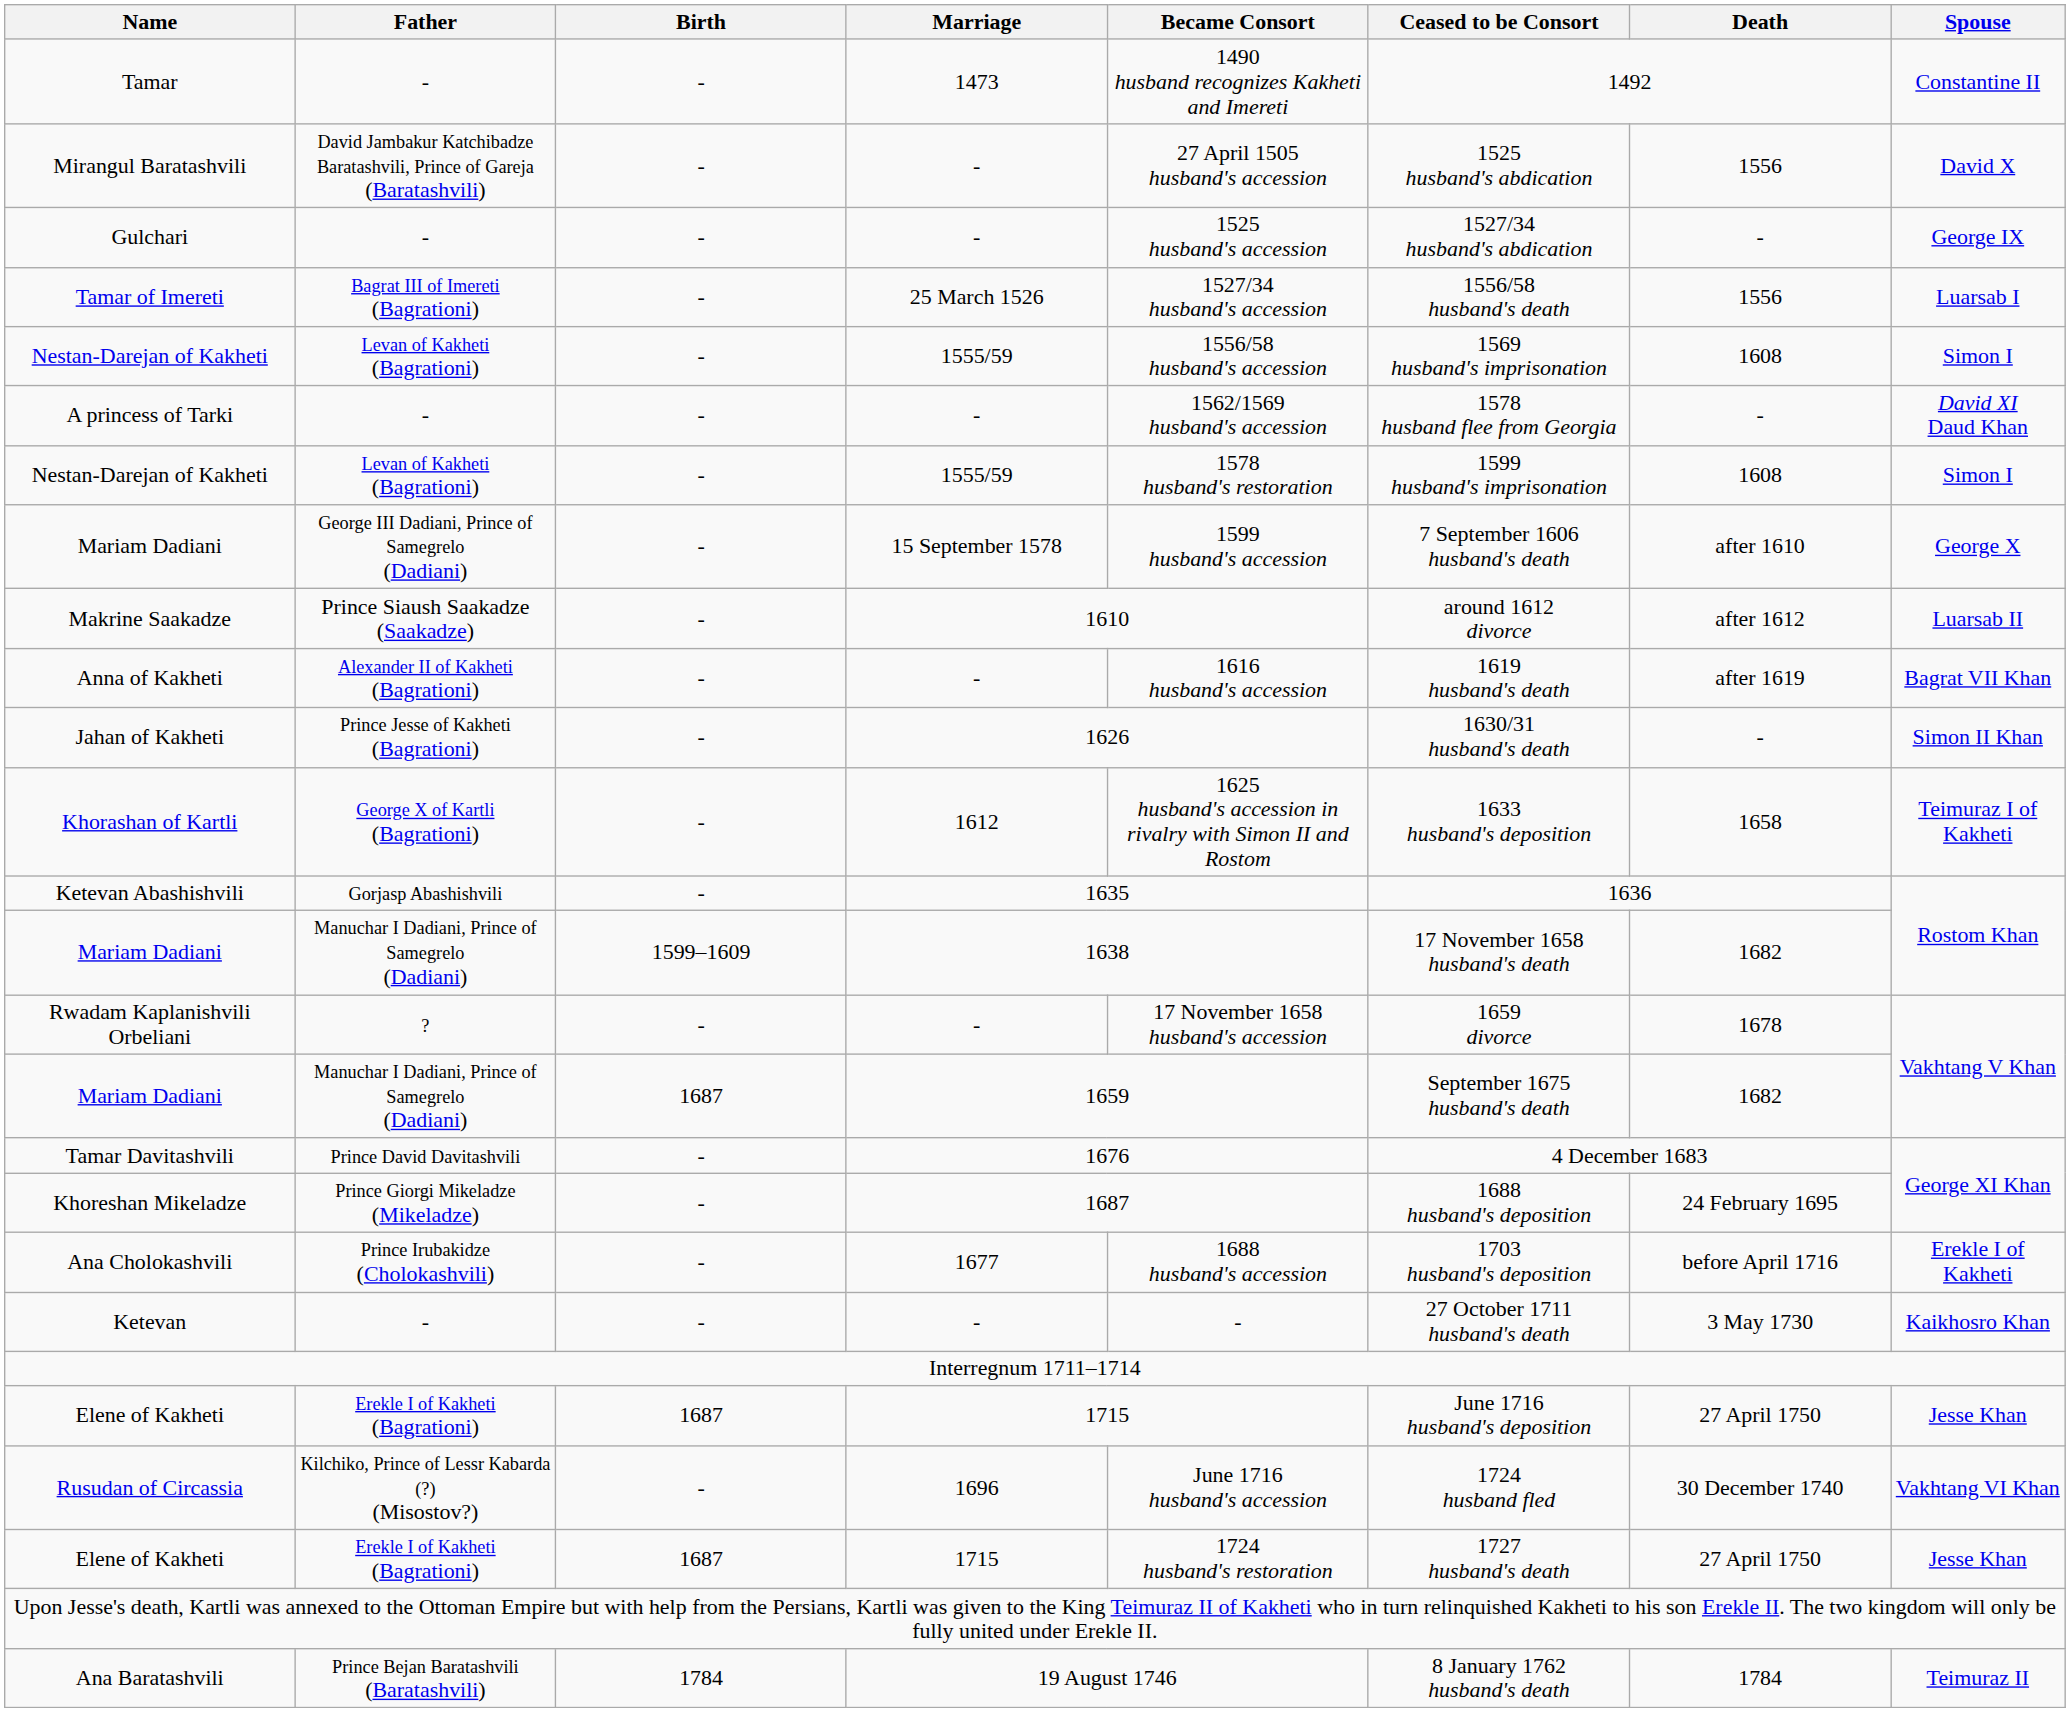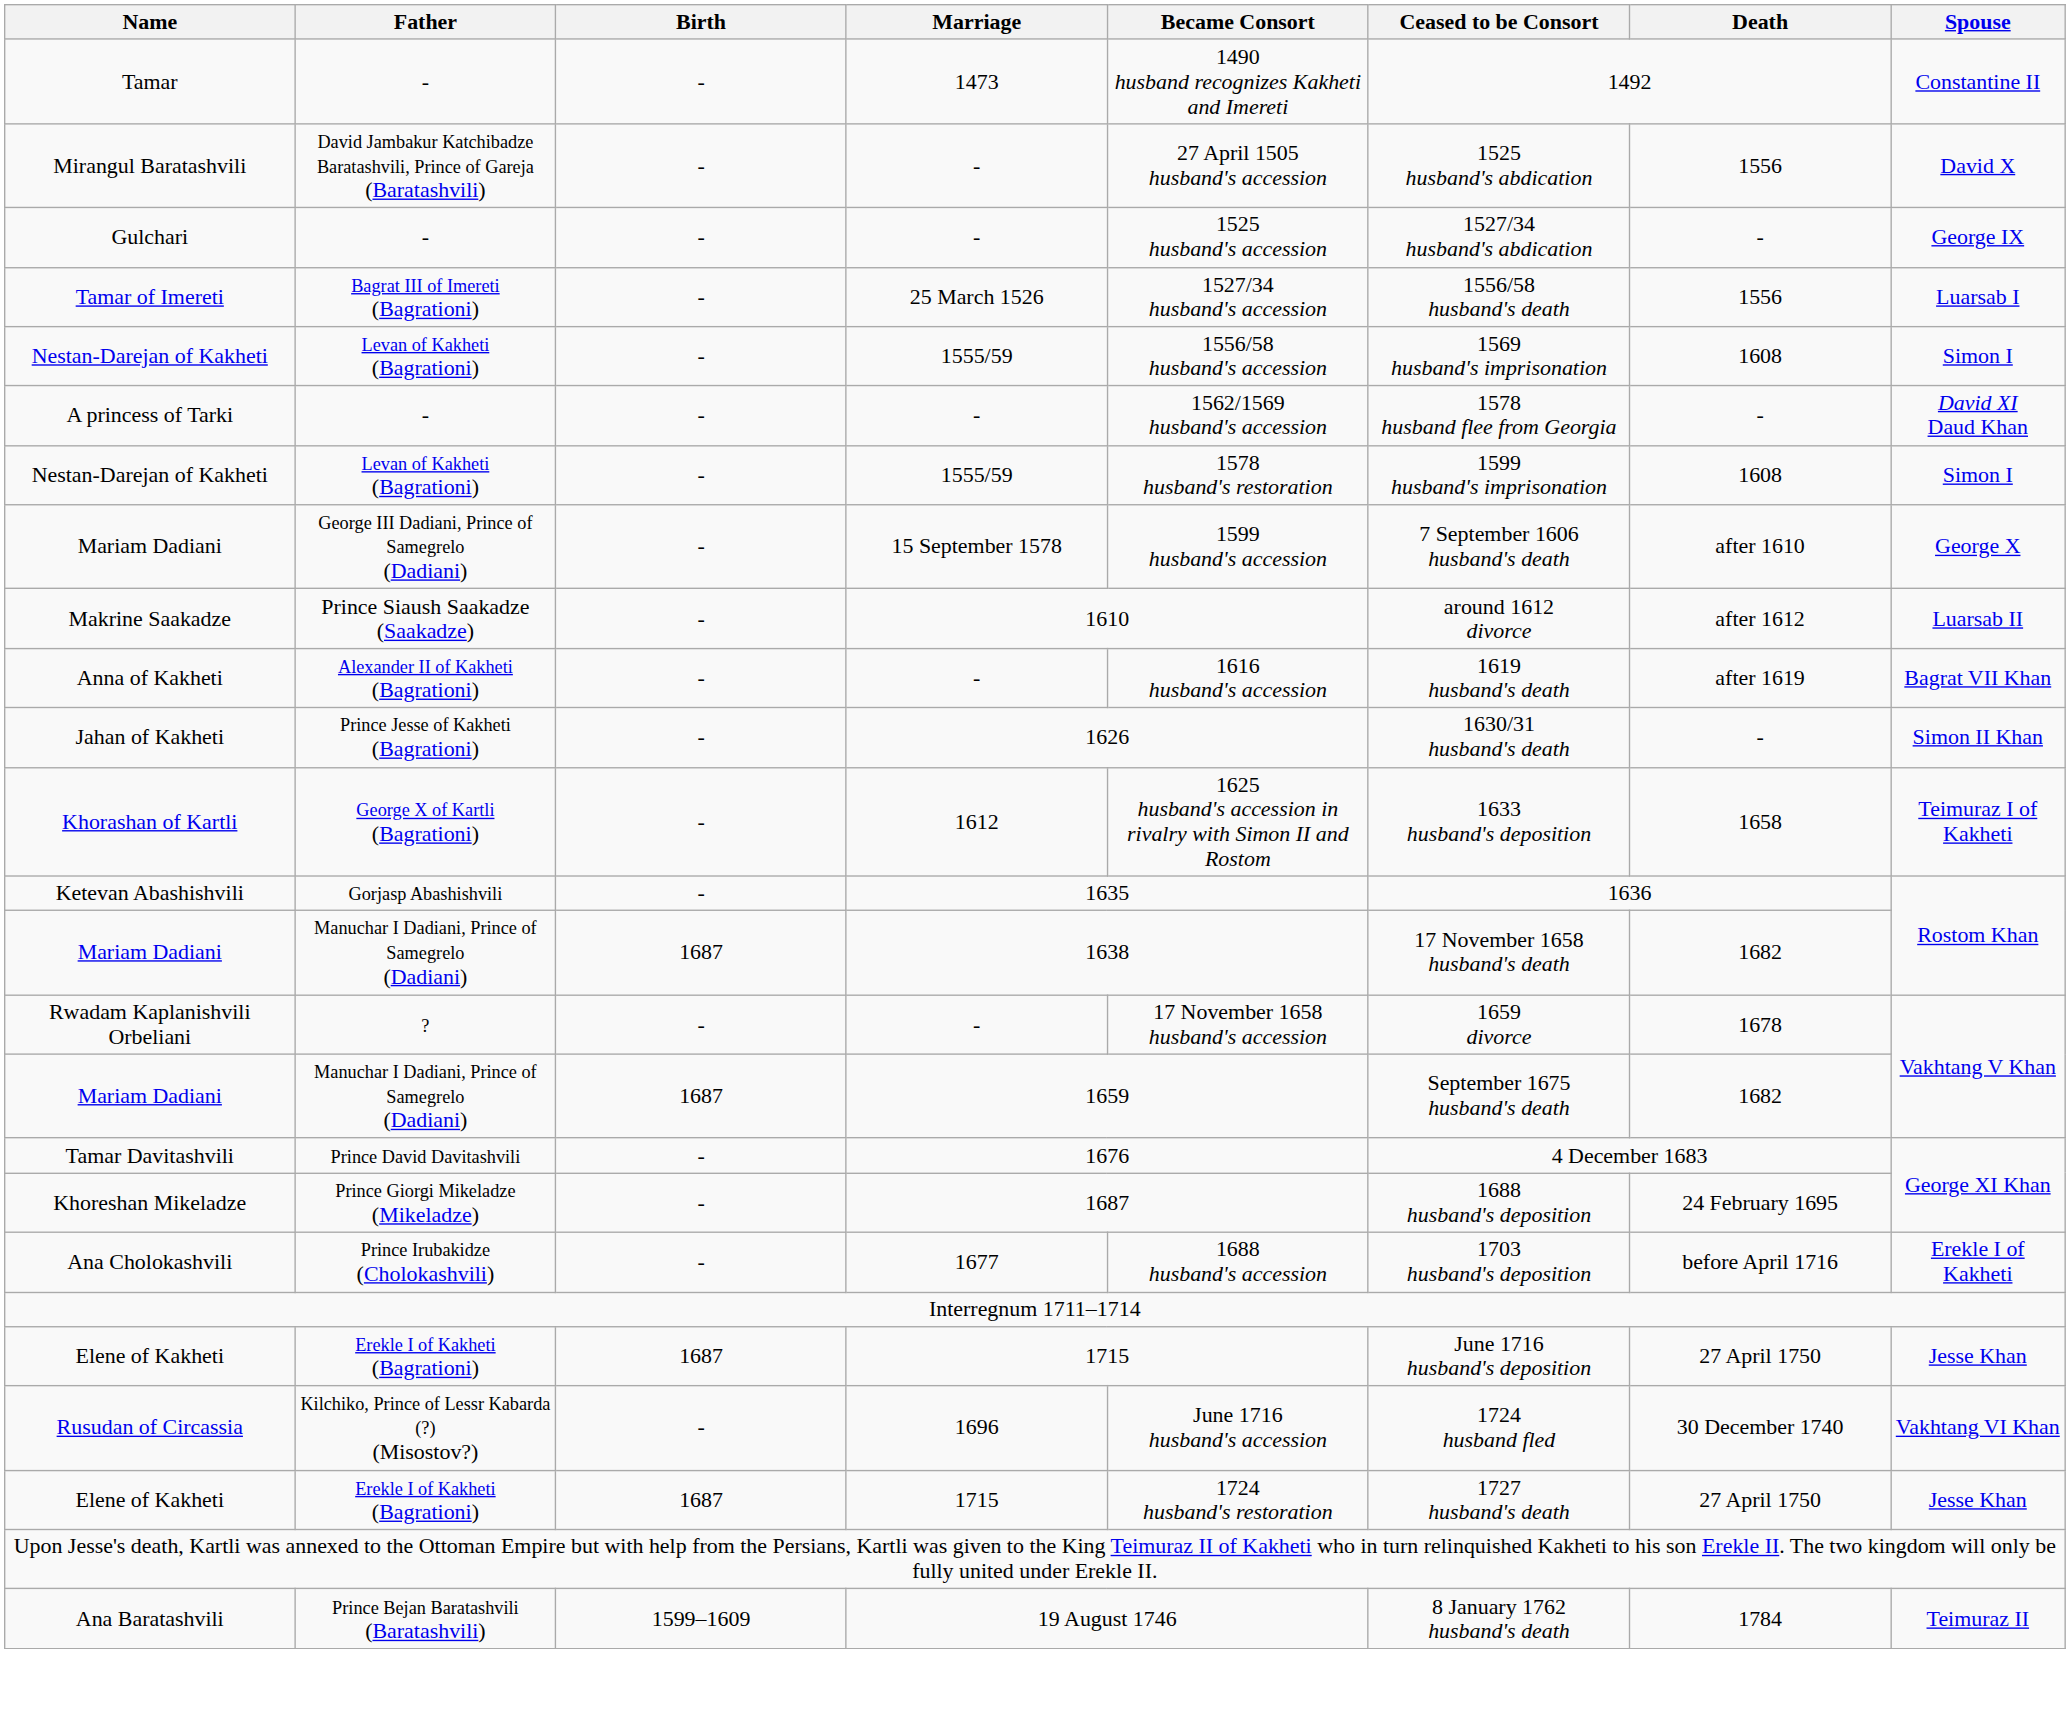 <table width=95% class="wikitable">
 <tr>
 <th width = "10%">Name</th>
 <th width = "9%">Father</th>
 <th width = "10%">Birth</th>
 <th width = "9%">Marriage</th>
 <th width = "9%">Became Consort</th>
 <th width = "9%">Ceased to be Consort</th>
 <th width = "9%">Death</th>
 <th width = "6%"><a href='#'>Spouse</a></th>
 </tr>
 <tr>
 <td align="center">Tamar</td>
 <td align="center">-</td>
 <td align="center">-</td>
 <td align="center">1473</td>
 <td align="center">1490<br><em>husband recognizes Kakheti and Imereti</em></td>
 <td align="center" colspan="2">1492</td>
 <td align="center"><a href='#'>Constantine II</a></td>
 </tr>
 <tr>
 <td align="center">Mirangul Baratashvili</td>
 <td align="center"><small>David Jambakur Katchibadze Baratashvili, Prince of Gareja </small><br>(<a href='#'>Baratashvili</a>)</td>
 <td align="center">-</td>
 <td align="center">-</td>
 <td align="center">27 April 1505<br><em>husband's accession</em></td>
 <td align="center">1525<br><em>husband's abdication</em></td>
 <td align="center">1556</td>
 <td align="center"><a href='#'>David X</a></td>
 </tr>
 <tr>
 <td align="center">Gulchari</td>
 <td align="center">-</td>
 <td align="center">-</td>
 <td align="center">-</td>
 <td align="center">1525<br><em>husband's accession</em></td>
 <td align="center">1527/34<br><em>husband's abdication</em></td>
 <td align="center">-</td>
 <td align="center"><a href='#'>George IX</a></td>
 </tr>
 <tr>
 <td align="center"><a href='#'>Tamar of Imereti</a></td>
 <td align="center"><small><a href='#'>Bagrat III of Imereti</a></small><br>(<a href='#'>Bagrationi</a>)</td>
 <td align="center">-</td>
 <td align="center">25 March 1526</td>
 <td align="center">1527/34<br><em>husband's accession</em></td>
 <td align="center">1556/58<br><em>husband's death</em></td>
 <td align="center">1556</td>
 <td align="center"><a href='#'>Luarsab I</a></td>
 </tr>
 <tr>
 <td align="center"><a href='#'>Nestan-Darejan of Kakheti</a></td>
 <td align="center"><small><a href='#'>Levan of Kakheti</a></small><br>(<a href='#'>Bagrationi</a>)</td>
 <td align="center">-</td>
 <td align="center">1555/59</td>
 <td align="center">1556/58<br><em>husband's accession</em></td>
 <td align="center">1569<br><em>husband's imprisonation</em></td>
 <td align="center">1608</td>
 <td align="center"><a href='#'>Simon I</a></td>
 </tr>
 <tr>
 <td align="center">A princess of Tarki<br></td>
 <td align="center">-</td>
 <td align="center">-</td>
 <td align="center">-</td>
 <td align="center">1562/1569<br><em>husband's accession</em></td>
 <td align="center">1578<br><em>husband flee from Georgia</em></td>
 <td align="center">-</td>
 <td align="center"><a href='#'><em>David XI</em><br>Daud Khan</a></td>
 </tr>
 <tr>
 <td align="center">Nestan-Darejan of Kakheti</td>
 <td align="center"><small><a href='#'>Levan of Kakheti</a></small><br>(<a href='#'>Bagrationi</a>)</td>
 <td align="center">-</td>
 <td align="center">1555/59</td>
 <td align="center">1578<br><em>husband's restoration</em></td>
 <td align="center">1599<br><em>husband's imprisonation</em></td>
 <td align="center">1608</td>
 <td align="center"><a href='#'>Simon I</a></td>
 </tr>
 <tr>
 <td align="center">Mariam Dadiani</td>
 <td align="center"><small>George III Dadiani, Prince of Samegrelo</small><br>(<a href='#'>Dadiani</a>)</td>
 <td align="center">-</td>
 <td align="center">15 September 1578</td>
 <td align="center">1599<br><em>husband's accession</em></td>
 <td align="center">7 September 1606<br><em>husband's death</em></td>
 <td align="center">after 1610</td>
 <td align="center"><a href='#'>George X</a></td>
 </tr>
 <tr>
 <td align="center">Makrine Saakadze</td>
 <td align="center">Prince Siaush Saakadze<br>(<a href='#'>Saakadze</a>)</td>
 <td align="center">-</td>
 <td align="center" colspan="2">1610</td>
 <td align="center">around 1612<br><em>divorce</em></td>
 <td align="center">after 1612</td>
 <td align="center"><a href='#'>Luarsab II</a></td>
 </tr>
 <tr>
 <td align="center">Anna of Kakheti</td>
 <td align="center"><small><a href='#'>Alexander II of Kakheti</a></small><br>(<a href='#'>Bagrationi</a>)</td>
 <td align="center">-</td>
 <td align="center">-</td>
 <td align="center">1616<br><em>husband's accession</em></td>
 <td align="center">1619<br><em>husband's death</em></td>
 <td align="center">after 1619</td>
 <td align="center"><a href='#'>Bagrat VII Khan</a></td>
 </tr>
 <tr>
 <td align="center">Jahan of Kakheti</td>
 <td align="center"><small>Prince Jesse of Kakheti</small><br>(<a href='#'>Bagrationi</a>)</td>
 <td align="center">-</td>
 <td align="center" colspan="2">1626</td>
 <td align="center">1630/31<br><em>husband's death</em></td>
 <td align="center">-</td>
 <td align="center"><a href='#'>Simon II Khan</a></td>
 </tr>
 <tr>
 <td align="center"><a href='#'>Khorashan of Kartli</a></td>
 <td align="center"><small><a href='#'>George X of Kartli</a></small><br>(<a href='#'>Bagrationi</a>)</td>
 <td align="center">-</td>
 <td align="center">1612</td>
 <td align="center">1625<br><em>husband's accession in rivalry with Simon II and Rostom</em></td>
 <td align="center">1633<br><em>husband's deposition</em></td>
 <td align="center">1658</td>
 <td align="center"><a href='#'>Teimuraz I of Kakheti</a></td>
 </tr>
 <tr>
 <td align="center">Ketevan Abashishvili</td>
 <td align="center"><small>Gorjasp Abashishvili</small></td>
 <td align="center">-</td>
 <td align="center" colspan="2">1635</td>
 <td align="center" colspan="2">1636</td>
 <td align="center" rowspan="2"><a href='#'>Rostom Khan</a></td>
 </tr>
 <tr>
 <td align="center"><a href='#'>Mariam Dadiani</a></td>
 <td align="center"><small>Manuchar I Dadiani, Prince of Samegrelo</small><br>(<a href='#'>Dadiani</a>)</td>
-<td align="center">1599–1609</td>
+<td align="center">1687</td>
 <td align="center" colspan="2">1638</td>
 <td align="center">17 November 1658<br><em>husband's death</em></td>
 <td align="center">1682</td>
 </tr>
 <tr>
 <td align="center">Rwadam Kaplanishvili Orbeliani</td>
 <td align="center"><small>?</small></td>
 <td align="center">-</td>
 <td align="center">-</td>
 <td align="center">17 November 1658<br><em>husband's accession</em></td>
 <td align="center">1659<br><em>divorce</em></td>
 <td align="center">1678</td>
 <td align="center" rowspan="2"><a href='#'>Vakhtang V Khan</a></td>
 </tr>
 <tr>
 <td align="center"><a href='#'>Mariam Dadiani</a></td>
 <td align="center"><small>Manuchar I Dadiani, Prince of Samegrelo</small><br>(<a href='#'>Dadiani</a>)</td>
 <td align="center">1687</td>
 <td align="center" colspan="2">1659</td>
 <td align="center">September 1675<br><em>husband's death</em></td>
 <td align="center">1682</td>
 </tr>
 <tr>
 <td align="center">Tamar Davitashvili</td>
 <td align="center"><small>Prince David Davitashvili</small></td>
 <td align="center">-</td>
 <td align="center" colspan="2">1676</td>
 <td align="center" colspan="2">4 December 1683</td>
 <td align="center" rowspan="2"><a href='#'>George XI Khan</a></td>
 </tr>
 <tr>
 <td align="center">Khoreshan Mikeladze</td>
 <td align="center"><small>Prince Giorgi Mikeladze</small><br>(<a href='#'>Mikeladze</a>)</td>
 <td align="center">-</td>
 <td align="center" colspan="2">1687</td>
 <td align="center">1688<br><em>husband's deposition</em></td>
 <td align="center">24 February 1695</td>
 </tr>
 <tr>
 <td align="center">Ana Cholokashvili</td>
 <td align="center"><small>Prince Irubakidze</small><br>(<a href='#'>Cholokashvili</a>)</td>
 <td align="center">-</td>
 <td align="center">1677</td>
 <td align="center">1688<br><em>husband's accession</em></td>
 <td align="center">1703<br><em>husband's deposition</em></td>
 <td align="center">before April 1716</td>
 <td align="center"><a href='#'>Erekle I of Kakheti</a></td>
 </tr>
 <tr>
-<td align="center">Ketevan</td>
-<td align="center">-</td>
-<td align="center">-</td>
-<td align="center">-</td>
-<td align="center">-</td>
-<td align="center">27 October 1711<br><em>husband's death</em></td>
-<td align="center">3 May 1730</td>
-<td align="center"><a href='#'>Kaikhosro Khan</a></td>
-</tr>
-<tr>
 <td align="center" colspan="8">Interregnum 1711–1714</td>
 </tr>
 <tr>
 <td align="center">Elene of Kakheti</td>
 <td align="center"><small><a href='#'>Erekle I of Kakheti</a></small><br>(<a href='#'>Bagrationi</a>)</td>
 <td align="center">1687</td>
 <td align="center" colspan="2">1715</td>
 <td align="center">June 1716<br><em>husband's deposition</em></td>
 <td align="center">27 April 1750</td>
 <td align="center"><a href='#'>Jesse Khan</a></td>
 </tr>
 <tr>
 <td align="center"><a href='#'>Rusudan of Circassia</a></td>
 <td align="center"><small>Kilchiko, Prince of Lessr Kabarda (?)</small><br>(Misostov?)</td>
 <td align="center">-</td>
 <td align="center">1696</td>
 <td align="center">June 1716<br><em>husband's accession</em></td>
 <td align="center">1724<br><em>husband fled</em></td>
 <td align="center">30 December 1740</td>
 <td align="center"><a href='#'>Vakhtang VI Khan</a></td>
 </tr>
 <tr>
 <td align="center">Elene of Kakheti</td>
 <td align="center"><small><a href='#'>Erekle I of Kakheti</a></small><br>(<a href='#'>Bagrationi</a>)</td>
 <td align="center">1687</td>
 <td align="center">1715</td>
 <td align="center">1724<br><em>husband's restoration</em></td>
 <td align="center">1727<br><em>husband's death</em></td>
 <td align="center">27 April 1750</td>
 <td align="center"><a href='#'>Jesse Khan</a></td>
 </tr>
 <tr>
 <td align="center" colspan="8">Upon Jesse's death, Kartli was annexed to the Ottoman Empire but with help from the Persians, Kartli was given to the King <a href='#'>Teimuraz II of Kakheti</a> who in turn relinquished Kakheti to his son <a href='#'>Erekle II</a>.  The two kingdom will only be fully united under Erekle II.</td>
 </tr>
 <tr>
 <td align="center">Ana Baratashvili</td>
 <td align="center"><small>Prince Bejan Baratashvili</small><br>(<a href='#'>Baratashvili</a>)</td>
-<td align="center">1784</td>
+<td align="center">1599–1609</td>
 <td align="center" colspan="2">19 August 1746</td>
 <td align="center">8 January 1762<br><em>husband's death</em></td>
 <td align="center">1784</td>
 <td align="center"><a href='#'>Teimuraz II</a></td>
 </tr>
 <tr>
 </tr>
 </table>
